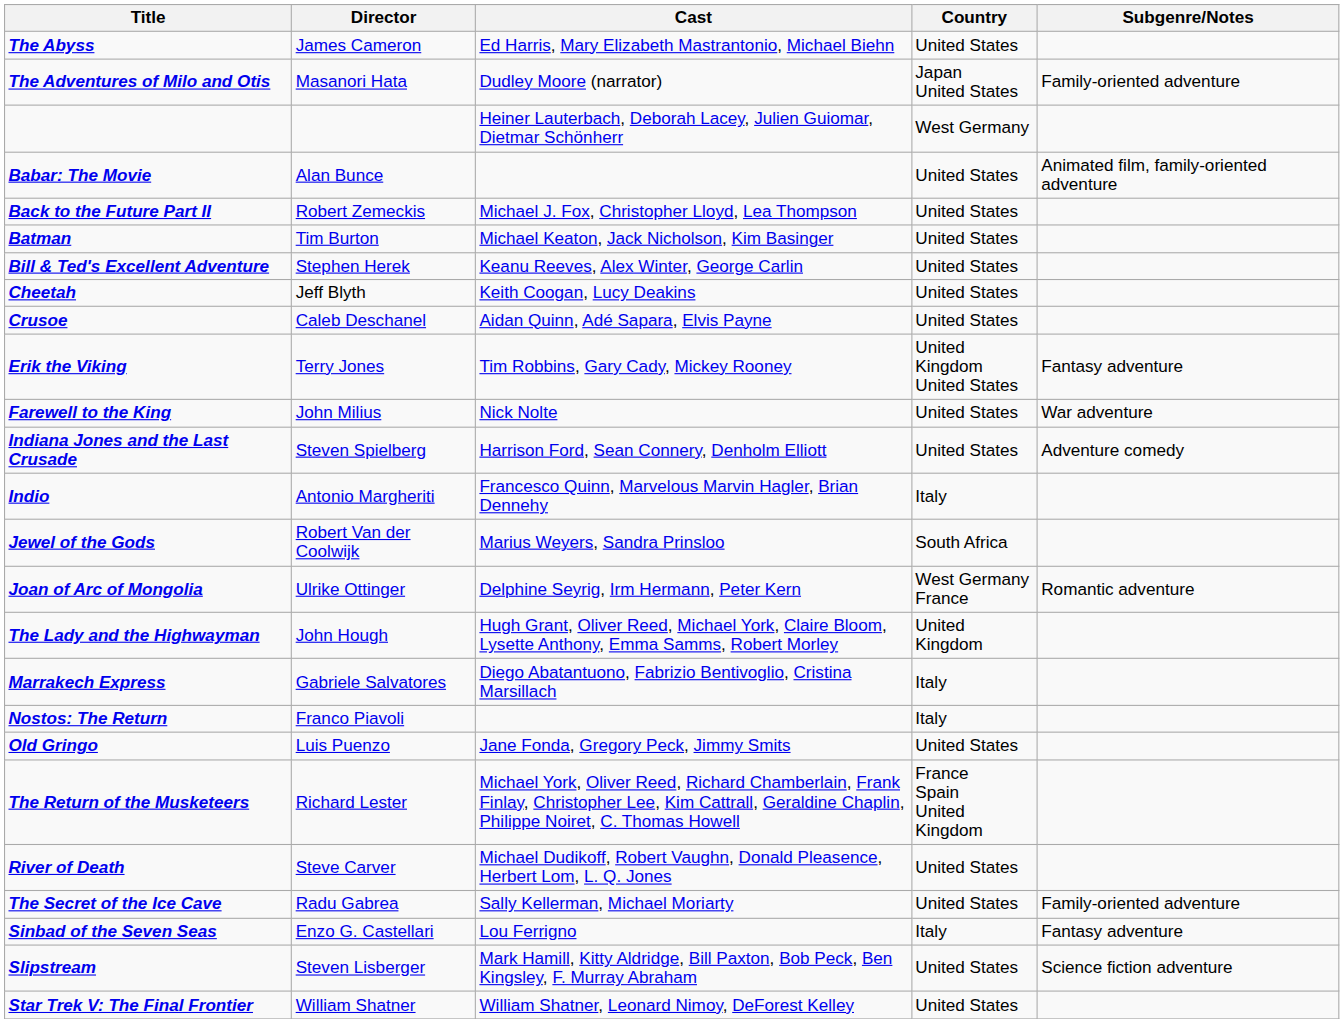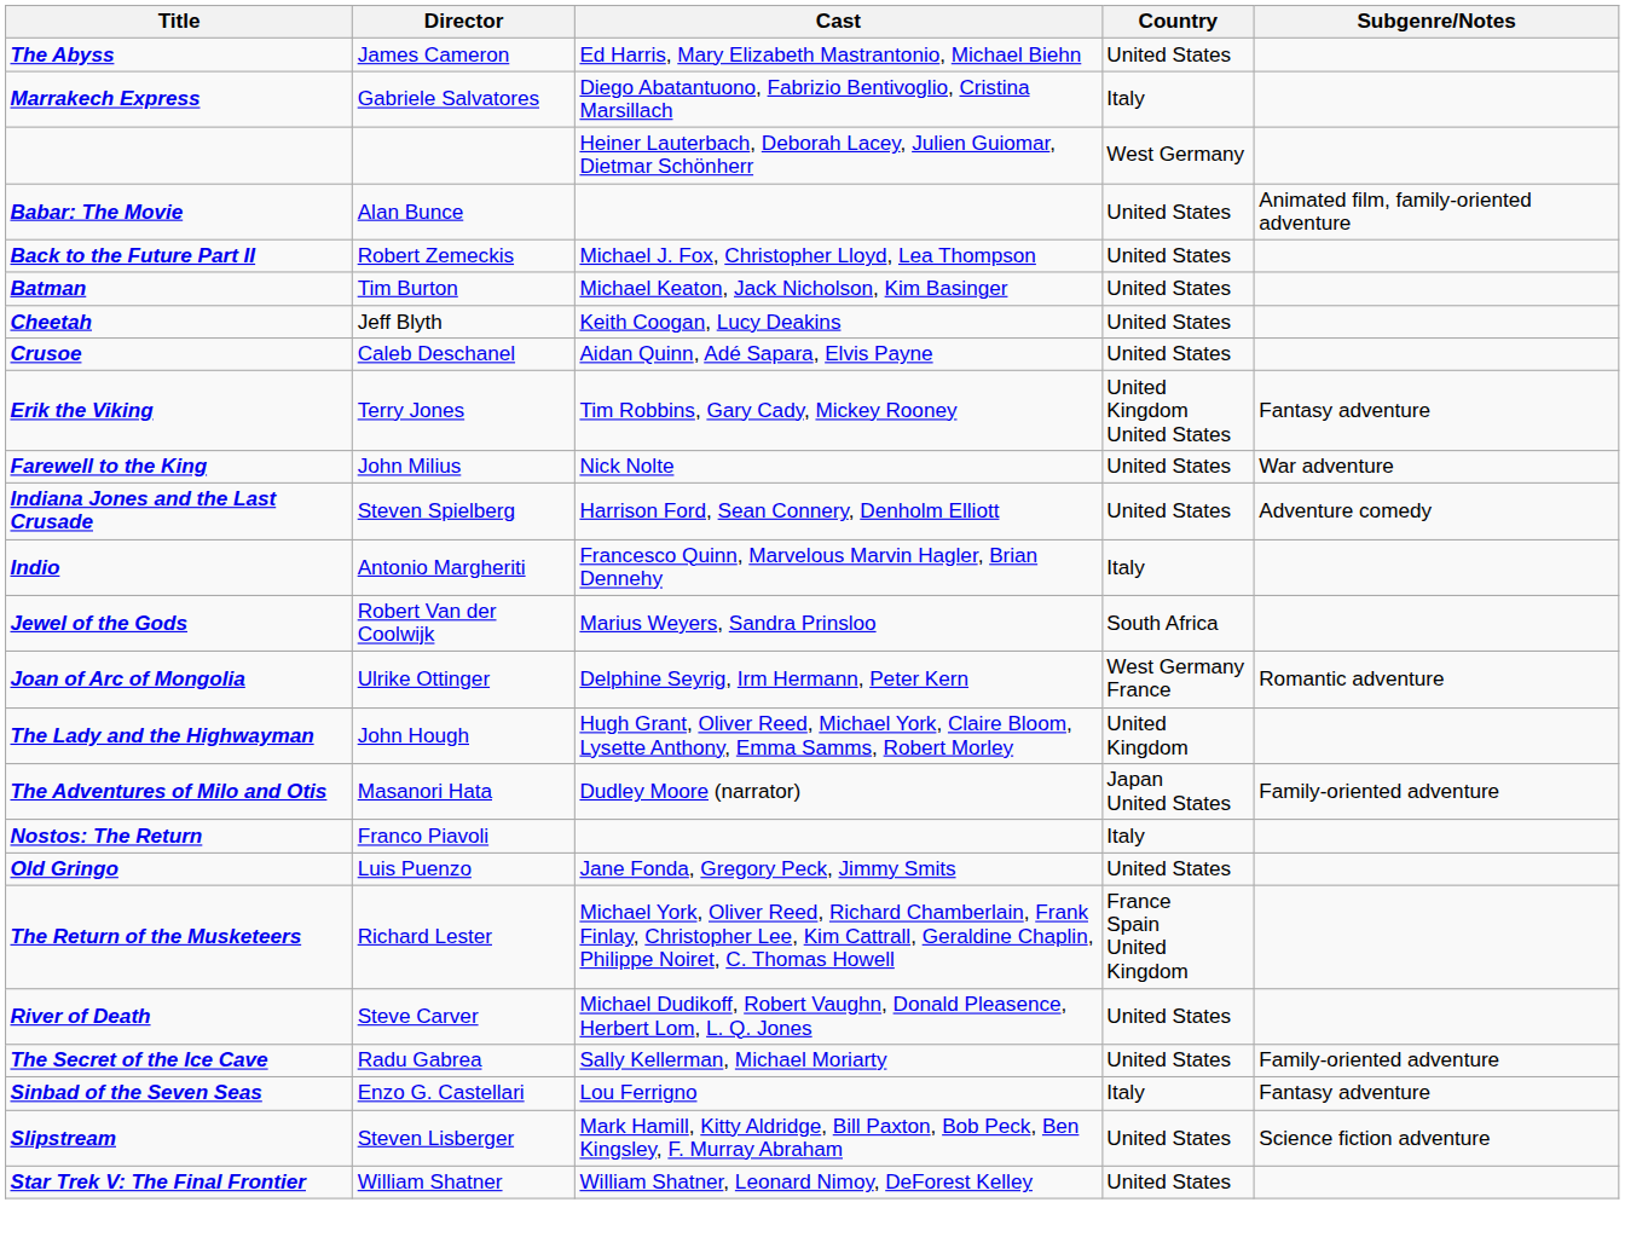 <table class="wikitable">
 <tr>
 <th>Title</th>
 <th>Director</th>
 <th style="width: 400px;">Cast</th>
 <th>Country</th>
 <th>Subgenre/Notes</th>
 </tr>
 <tr>
 <td><strong><em><a href='#'>The Abyss</a></em></strong></td>
 <td><a href='#'>James Cameron</a></td>
 <td><a href='#'>Ed Harris</a>, <a href='#'>Mary Elizabeth Mastrantonio</a>, <a href='#'>Michael Biehn</a></td>
 <td>United States</td>
 <td></td>
 </tr>
 <tr>
-<td><strong><em><a href='#'>The Adventures of Milo and Otis</a></em></strong></td>
-<td><a href='#'>Masanori Hata</a></td>
-<td><a href='#'>Dudley Moore</a> (narrator)</td>
-<td>Japan<br>United States</td>
-<td>Family-oriented adventure</td>
+<td><strong><em><a href='#'>Marrakech Express</a></em></strong></td>
+<td><a href='#'>Gabriele Salvatores</a></td>
+<td><a href='#'>Diego Abatantuono</a>, <a href='#'>Fabrizio Bentivoglio</a>, <a href='#'>Cristina Marsillach</a></td>
+<td>Italy</td>
+<td></td>
 </tr>
 <tr>
 <td><strong><em></em></strong></td>
 <td></td>
 <td><a href='#'>Heiner Lauterbach</a>, <a href='#'>Deborah Lacey</a>, <a href='#'>Julien Guiomar</a>, <a href='#'>Dietmar Schönherr</a></td>
 <td>West Germany</td>
 <td></td>
 </tr>
 <tr>
 <td><strong><em><a href='#'>Babar: The Movie</a></em></strong></td>
 <td><a href='#'>Alan Bunce</a></td>
 <td></td>
 <td>United States</td>
 <td>Animated film, family-oriented adventure</td>
 </tr>
 <tr>
 <td><strong><em><a href='#'>Back to the Future Part II</a></em></strong></td>
 <td><a href='#'>Robert Zemeckis</a></td>
 <td><a href='#'>Michael J. Fox</a>, <a href='#'>Christopher Lloyd</a>, <a href='#'>Lea Thompson</a></td>
 <td>United States</td>
 <td></td>
 </tr>
 <tr>
 <td><strong><em><a href='#'>Batman</a></em></strong></td>
 <td><a href='#'>Tim Burton</a></td>
 <td><a href='#'>Michael Keaton</a>, <a href='#'>Jack Nicholson</a>, <a href='#'>Kim Basinger</a></td>
-<td>United States</td>
-<td></td>
-</tr>
-<tr>
-<td><strong><em><a href='#'>Bill & Ted's Excellent Adventure</a></em></strong></td>
-<td><a href='#'>Stephen Herek</a></td>
-<td><a href='#'>Keanu Reeves</a>, <a href='#'>Alex Winter</a>, <a href='#'>George Carlin</a></td>
 <td>United States</td>
 <td></td>
 </tr>
 <tr>
 <td><strong><em><a href='#'>Cheetah</a></em></strong></td>
 <td>Jeff Blyth</td>
 <td><a href='#'>Keith Coogan</a>, <a href='#'>Lucy Deakins</a></td>
 <td>United States</td>
 <td></td>
 </tr>
 <tr>
 <td><strong><em><a href='#'>Crusoe</a></em></strong></td>
 <td><a href='#'>Caleb Deschanel</a></td>
 <td><a href='#'>Aidan Quinn</a>, <a href='#'>Adé Sapara</a>, <a href='#'>Elvis Payne</a></td>
 <td>United States<br></td>
 <td></td>
 </tr>
 <tr>
 <td><strong><em><a href='#'>Erik the Viking</a></em></strong></td>
 <td><a href='#'>Terry Jones</a></td>
 <td><a href='#'>Tim Robbins</a>, <a href='#'>Gary Cady</a>, <a href='#'>Mickey Rooney</a></td>
 <td>United Kingdom<br>United States</td>
 <td>Fantasy adventure</td>
 </tr>
 <tr>
 <td><strong><em><a href='#'>Farewell to the King</a></em></strong></td>
 <td><a href='#'>John Milius</a></td>
 <td><a href='#'>Nick Nolte</a></td>
 <td>United States</td>
 <td>War adventure</td>
 </tr>
 <tr>
 <td><strong><em><a href='#'>Indiana Jones and the Last Crusade</a></em></strong></td>
 <td><a href='#'>Steven Spielberg</a></td>
 <td><a href='#'>Harrison Ford</a>, <a href='#'>Sean Connery</a>, <a href='#'>Denholm Elliott</a></td>
 <td>United States</td>
 <td>Adventure comedy</td>
 </tr>
 <tr>
 <td><strong><em><a href='#'>Indio</a></em></strong></td>
 <td><a href='#'>Antonio Margheriti</a></td>
 <td><a href='#'>Francesco Quinn</a>, <a href='#'>Marvelous Marvin Hagler</a>, <a href='#'>Brian Dennehy</a></td>
 <td>Italy</td>
 <td></td>
 </tr>
 <tr>
 <td><strong><em><a href='#'>Jewel of the Gods</a></em></strong></td>
 <td><a href='#'>Robert Van der Coolwijk</a></td>
 <td><a href='#'>Marius Weyers</a>, <a href='#'>Sandra Prinsloo</a></td>
 <td>South Africa</td>
 <td></td>
 </tr>
 <tr>
 <td><strong><em><a href='#'>Joan of Arc of Mongolia</a></em></strong></td>
 <td><a href='#'>Ulrike Ottinger</a></td>
 <td><a href='#'>Delphine Seyrig</a>, <a href='#'>Irm Hermann</a>, <a href='#'>Peter Kern</a></td>
 <td>West Germany<br>France</td>
 <td>Romantic adventure</td>
 </tr>
 <tr>
 <td><strong><em><a href='#'>The Lady and the Highwayman</a></em></strong></td>
 <td><a href='#'>John Hough</a></td>
 <td><a href='#'>Hugh Grant</a>, <a href='#'>Oliver Reed</a>, <a href='#'>Michael York</a>, <a href='#'>Claire Bloom</a>, <a href='#'>Lysette Anthony</a>, <a href='#'>Emma Samms</a>, <a href='#'>Robert Morley</a></td>
 <td>United Kingdom</td>
 <td></td>
 </tr>
 <tr>
-<td><strong><em><a href='#'>Marrakech Express</a></em></strong></td>
-<td><a href='#'>Gabriele Salvatores</a></td>
-<td><a href='#'>Diego Abatantuono</a>, <a href='#'>Fabrizio Bentivoglio</a>, <a href='#'>Cristina Marsillach</a></td>
-<td>Italy</td>
-<td></td>
+<td><strong><em><a href='#'>The Adventures of Milo and Otis</a></em></strong></td>
+<td><a href='#'>Masanori Hata</a></td>
+<td><a href='#'>Dudley Moore</a> (narrator)</td>
+<td>Japan<br>United States</td>
+<td>Family-oriented adventure</td>
 </tr>
 <tr>
 <td><strong><em><a href='#'>Nostos: The Return</a></em></strong></td>
 <td><a href='#'>Franco Piavoli</a></td>
 <td></td>
 <td>Italy</td>
 <td></td>
 </tr>
 <tr>
 <td><strong><em><a href='#'>Old Gringo</a></em></strong></td>
 <td><a href='#'>Luis Puenzo</a></td>
 <td><a href='#'>Jane Fonda</a>, <a href='#'>Gregory Peck</a>, <a href='#'>Jimmy Smits</a></td>
 <td>United States</td>
 <td></td>
 </tr>
 <tr>
 <td><strong><em><a href='#'>The Return of the Musketeers</a></em></strong></td>
 <td><a href='#'>Richard Lester</a></td>
 <td><a href='#'>Michael York</a>, <a href='#'>Oliver Reed</a>, <a href='#'>Richard Chamberlain</a>, <a href='#'>Frank Finlay</a>, <a href='#'>Christopher Lee</a>, <a href='#'>Kim Cattrall</a>, <a href='#'>Geraldine Chaplin</a>, <a href='#'>Philippe Noiret</a>, <a href='#'>C. Thomas Howell</a></td>
 <td>France<br>Spain<br>United Kingdom</td>
 <td></td>
 </tr>
 <tr>
 <td><strong><em><a href='#'>River of Death</a></em></strong></td>
 <td><a href='#'>Steve Carver</a></td>
 <td><a href='#'>Michael Dudikoff</a>, <a href='#'>Robert Vaughn</a>, <a href='#'>Donald Pleasence</a>, <a href='#'>Herbert Lom</a>, <a href='#'>L. Q. Jones</a></td>
 <td>United States</td>
 <td></td>
 </tr>
 <tr>
 <td><strong><em><a href='#'>The Secret of the Ice Cave</a></em></strong></td>
 <td><a href='#'>Radu Gabrea</a></td>
 <td><a href='#'>Sally Kellerman</a>, <a href='#'>Michael Moriarty</a></td>
 <td>United States</td>
 <td>Family-oriented adventure</td>
 </tr>
 <tr>
 <td><strong><em><a href='#'>Sinbad of the Seven Seas</a></em></strong></td>
 <td><a href='#'>Enzo G. Castellari</a></td>
 <td><a href='#'>Lou Ferrigno</a></td>
 <td>Italy</td>
 <td>Fantasy adventure</td>
 </tr>
 <tr>
 <td><strong><em><a href='#'>Slipstream</a></em></strong></td>
 <td><a href='#'>Steven Lisberger</a></td>
 <td><a href='#'>Mark Hamill</a>, <a href='#'>Kitty Aldridge</a>, <a href='#'>Bill Paxton</a>, <a href='#'>Bob Peck</a>, <a href='#'>Ben Kingsley</a>, <a href='#'>F. Murray Abraham</a></td>
 <td>United States</td>
 <td>Science fiction adventure</td>
 </tr>
 <tr>
 <td><strong><em><a href='#'>Star Trek V: The Final Frontier</a></em></strong></td>
 <td><a href='#'>William Shatner</a></td>
 <td><a href='#'>William Shatner</a>, <a href='#'>Leonard Nimoy</a>, <a href='#'>DeForest Kelley</a></td>
 <td>United States</td>
 <td></td>
 </tr>
 </table>
